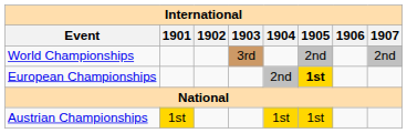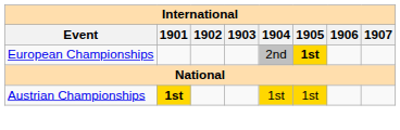 <table class="wikitable" style="text-align:center">
 <tr>
 <th style="background-color: #ffdead; " colspan=8 align=center>International</th>
 </tr>
 <tr>
 <th>Event</th>
 <th>1901</th>
 <th>1902</th>
 <th>1903</th>
 <th>1904</th>
 <th>1905</th>
 <th>1906</th>
 <th>1907</th>
-</tr>
-<tr>
-<td align=left><a href='#'>World Championships</a></td>
-<td></td>
-<td></td>
-<td bgcolor=cc9966>3rd</td>
-<td></td>
-<td bgcolor=silver>2nd</td>
-<td></td>
-<td bgcolor=silver>2nd</td>
 </tr>
 <tr>
 <td align=left><a href='#'>European Championships</a></td>
 <td></td>
 <td></td>
 <td></td>
 <td bgcolor=silver>2nd</td>
 <td bgcolor=gold><strong>1st</strong></td>
 <td></td>
 <td></td>
 </tr>
 <tr>
 <th style="background-color: #ffdead; " colspan=8 align=center>National</th>
 </tr>
 <tr>
 <td align=left><a href='#'>Austrian Championships</a></td>
-<td bgcolor=gold>1st</td>
+<td bgcolor=gold><strong>1st</strong></td>
 <td></td>
 <td></td>
 <td bgcolor=gold>1st</td>
 <td bgcolor=gold>1st</td>
 <td></td>
 <td></td>
 </tr>
 </table>
